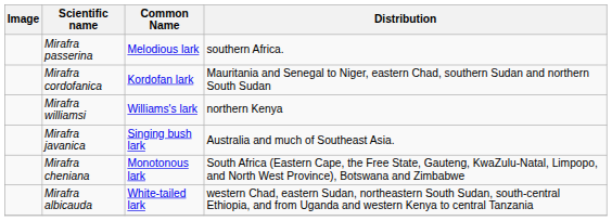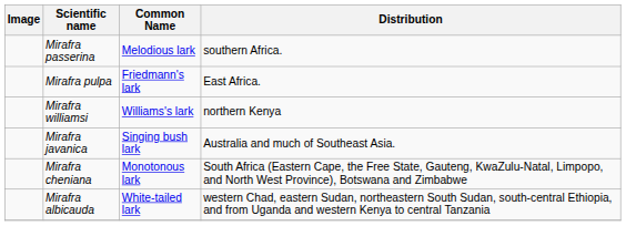 <table class="wikitable">
 <tr>
 <th>Image</th>
 <th>Scientific name</th>
 <th>Common Name</th>
 <th>Distribution</th>
 </tr>
 <tr>
 <td></td>
 <td><em>Mirafra passerina</em></td>
 <td><a href='#'>Melodious lark</a></td>
 <td>southern Africa.</td>
 </tr>
 <tr>
 <td></td>
-<td><em>Mirafra cordofanica</em></td>
-<td><a href='#'>Kordofan lark</a></td>
-<td>Mauritania and Senegal to Niger, eastern Chad, southern Sudan and northern South Sudan</td>
+<td><em>Mirafra pulpa</em></td>
+<td><a href='#'>Friedmann's lark</a></td>
+<td>East Africa.</td>
 </tr>
 <tr>
 <td></td>
 <td><em>Mirafra williamsi</em></td>
 <td><a href='#'>Williams's lark</a></td>
 <td>northern Kenya</td>
 </tr>
 <tr>
 <td></td>
 <td><em>Mirafra javanica</em></td>
 <td><a href='#'>Singing bush lark</a></td>
 <td>Australia and much of Southeast Asia.</td>
 </tr>
 <tr>
 <td></td>
 <td><em>Mirafra cheniana</em></td>
 <td><a href='#'>Monotonous lark</a></td>
 <td>South Africa (Eastern Cape, the Free State, Gauteng, KwaZulu-Natal, Limpopo, and North West Province), Botswana and Zimbabwe</td>
 </tr>
 <tr>
 <td></td>
 <td><em>Mirafra albicauda</em></td>
 <td><a href='#'>White-tailed lark</a></td>
 <td>western Chad, eastern Sudan, northeastern South Sudan, south-central Ethiopia, and from Uganda and western Kenya to central Tanzania</td>
 </tr>
 <tr>
 </tr>
 </table>
